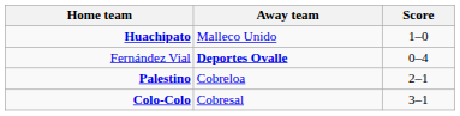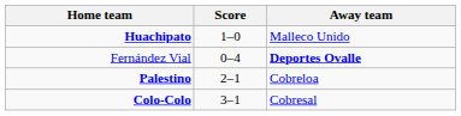 <table class="wikitable" style="text-align: center">
 <tr>
 <th width=220>Home team</th>
+<th width=80>Score</th>
 <th width=220>Away team</th>
-<th width=80>Score</th>
 </tr>
 <tr>
 <td align=right><strong><a href='#'>Huachipato</a></strong></td>
+<td>1–0</td>
 <td align=left><a href='#'>Malleco Unido</a></td>
-<td>1–0</td>
 </tr>
 <tr>
 <td align=right><a href='#'>Fernández Vial</a></td>
+<td>0–4</td>
 <td align=left><strong><a href='#'>Deportes Ovalle</a></strong></td>
-<td>0–4</td>
 </tr>
 <tr>
 <td align=right><strong><a href='#'>Palestino</a></strong></td>
+<td>2–1</td>
 <td align=left><a href='#'>Cobreloa</a></td>
-<td>2–1</td>
 </tr>
 <tr>
 <td align=right><strong><a href='#'>Colo-Colo</a></strong></td>
+<td>3–1</td>
 <td align=left><a href='#'>Cobresal</a></td>
-<td>3–1</td>
 </tr>
 </table>
